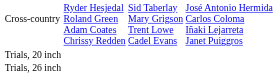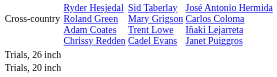 <table>
 <tr>
 <td>Cross-country</td>
 <td><br><a href='#'>Ryder Hesjedal</a><br><a href='#'>Roland Green</a><br><a href='#'>Adam Coates</a><br><a href='#'>Chrissy Redden</a></td>
 <td><br><a href='#'>Sid Taberlay</a><br><a href='#'>Mary Grigson</a><br><a href='#'>Trent Lowe</a><br><a href='#'>Cadel Evans</a></td>
 <td><br><a href='#'>José Antonio Hermida</a><br><a href='#'>Carlos Coloma</a><br><a href='#'>Iñaki Lejarreta</a><br><a href='#'>Janet Puiggros</a></td>
 </tr>
 <tr>
+<td>Trials, 26 inch</td>
+<td><br></td>
+<td><br></td>
+<td><br></td>
+</tr>
+<tr>
 <td>Trials, 20 inch</td>
 <td><br></td>
 <td><br></td>
 <td><br></td>
 </tr>
-<tr>
-<td>Trials, 26 inch</td>
-<td><br></td>
-<td><br></td>
-<td><br></td>
-</tr>
 </table>
